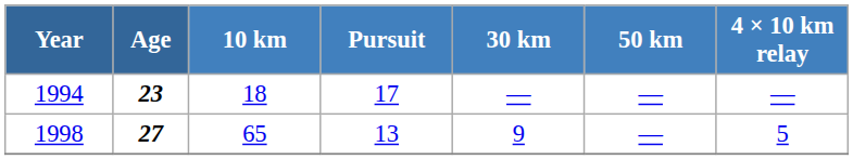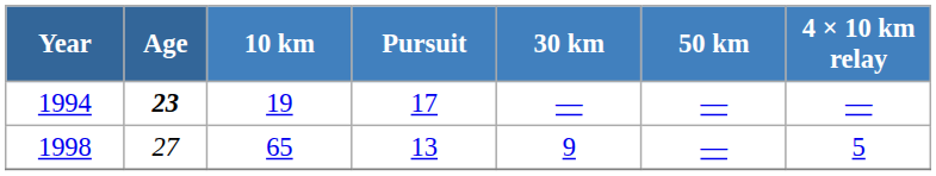 <table class="wikitable" style="font-size:95%; text-align:center; border:grey solid 1px; border-collapse:collapse; background:#ffffff;">
 <tr>
 <th style="background-color:#369; color:white; width:60px;"> Year </th>
 <th style="background-color:#369; color:white; width:40px;"> Age </th>
 <th style="background-color:#4180be; color:white; width:75px;"> 10 km </th>
 <th style="background-color:#4180be; color:white; width:75px;"> Pursuit </th>
 <th style="background-color:#4180be; color:white; width:75px;"> 30 km </th>
 <th style="background-color:#4180be; color:white; width:75px;"> 50 km </th>
 <th style="background-color:#4180be; color:white; width:75px;"> 4 × 10 km <br> relay </th>
 </tr>
 <tr>
 <td><a href='#'>1994</a></td>
 <td><strong><em>23</em></strong></td>
-<td><a href='#'>18</a></td>
+<td><a href='#'>19</a></td>
 <td><a href='#'>17</a></td>
 <td><a href='#'>—</a></td>
 <td><a href='#'>—</a></td>
 <td><a href='#'>—</a></td>
 </tr>
 <tr>
 <td><a href='#'>1998</a></td>
-<td><strong><em>27</em></strong></td>
+<td><em>27</em></td>
 <td><a href='#'>65</a></td>
 <td><a href='#'>13</a></td>
 <td><a href='#'>9</a></td>
 <td><a href='#'>—</a></td>
 <td><a href='#'>5</a></td>
 </tr>
 <tr>
 </tr>
 </table>
